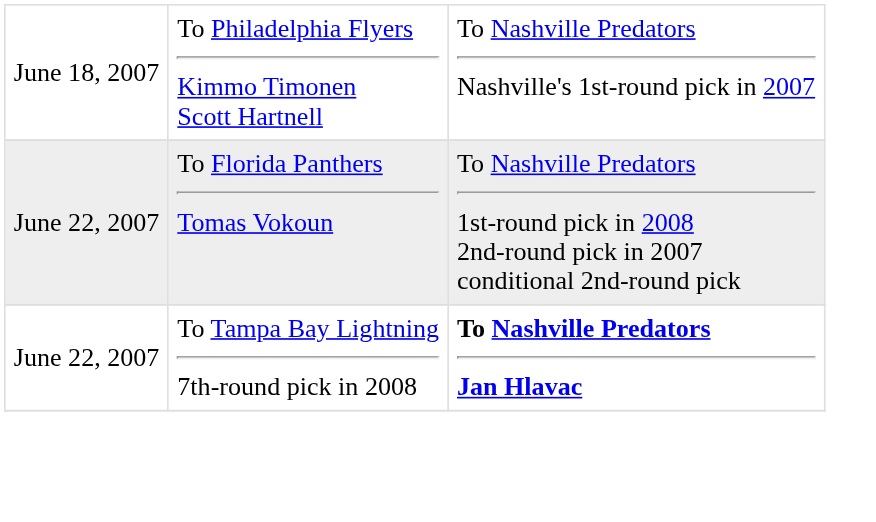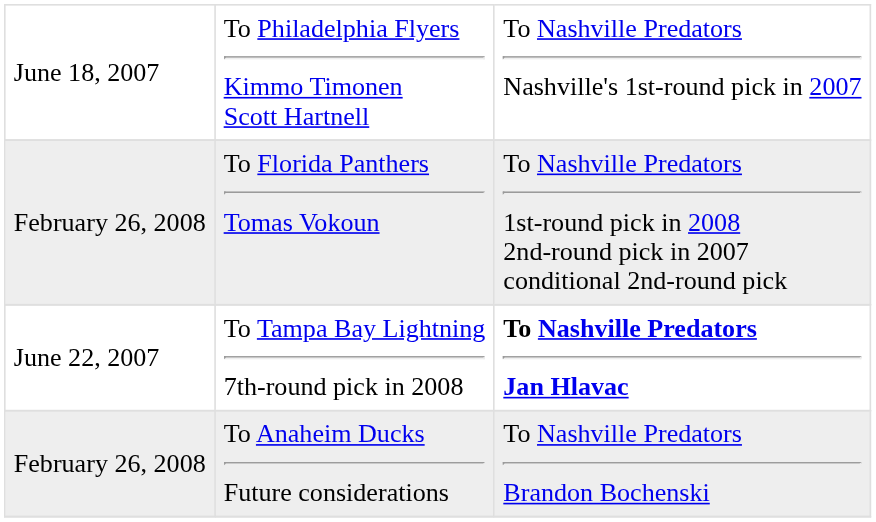 <table border=1 style="border-collapse:collapse" bordercolor="#DFDFDF"  cellpadding="5">
 <tr>
 <td>June 18, 2007<br></td>
 <td valign="top">To <a href='#'>Philadelphia Flyers</a> <hr><a href='#'>Kimmo Timonen</a> <br><a href='#'>Scott Hartnell</a></td>
 <td valign="top">To <a href='#'>Nashville Predators</a> <hr>Nashville's 1st-round pick in <a href='#'>2007</a></td>
 </tr>
 <tr>
 </tr>
 <tr bgcolor="eeeeee">
-<td>June 22, 2007<br></td>
+<td>February 26, 2008<br></td>
 <td valign="top">To <a href='#'>Florida Panthers</a> <hr><a href='#'>Tomas Vokoun</a></td>
 <td valign="top">To <a href='#'>Nashville Predators</a> <hr>1st-round pick in <a href='#'>2008</a> <br> 2nd-round pick in 2007 <br> conditional 2nd-round pick</td>
 </tr>
 <tr>
 </tr>
 <tr>
 <td>June 22, 2007<br></td>
 <td valign="top">To <a href='#'>Tampa Bay Lightning</a> <hr>7th-round pick in 2008</td>
 <td valign="top"><strong>To <a href='#'>Nashville Predators</a> <hr><a href='#'>Jan Hlavac</a></strong></td>
 </tr>
 <tr>
 </tr>
+<tr bgcolor="eeeeee">
+<td>February 26, 2008<br></td>
+<td valign="top">To <a href='#'>Anaheim Ducks</a> <hr>Future considerations</td>
+<td valign="top">To <a href='#'>Nashville Predators</a> <hr><a href='#'>Brandon Bochenski</a></td>
+</tr>
 <tr>
 </tr>
 </table>
